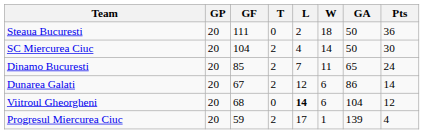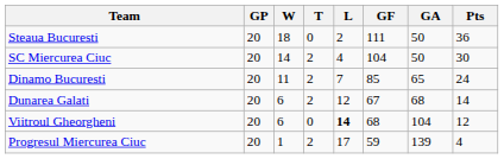 <table class="wikitable">
 <tr>
 <th width="40%">Team</th>
 <th width="5%">GP</th>
-<th width="7.5%">GF</th>
+<th width="5%">W</th>
 <th width="5%">T</th>
 <th width="5%">L</th>
-<th width="5%">W</th>
+<th width="7.5%">GF</th>
 <th width="7.5%">GA</th>
 <th width="7.5%">Pts</th>
 </tr>
 <tr>
 <td><a href='#'>Steaua Bucuresti</a></td>
 <td>20</td>
-<td>111</td>
+<td>18</td>
 <td>0</td>
 <td>2</td>
-<td>18</td>
+<td>111</td>
 <td>50</td>
 <td>36</td>
 </tr>
 <tr>
 <td><a href='#'>SC Miercurea Ciuc</a></td>
 <td>20</td>
-<td>104</td>
+<td>14</td>
 <td>2</td>
 <td>4</td>
-<td>14</td>
+<td>104</td>
 <td>50</td>
 <td>30</td>
 </tr>
 <tr>
 <td><a href='#'>Dinamo Bucuresti</a></td>
 <td>20</td>
-<td>85</td>
+<td>11</td>
 <td>2</td>
 <td>7</td>
-<td>11</td>
+<td>85</td>
 <td>65</td>
 <td>24</td>
 </tr>
 <tr>
 <td><a href='#'>Dunarea Galati</a></td>
 <td>20</td>
-<td>67</td>
+<td>6</td>
 <td>2</td>
 <td>12</td>
-<td>6</td>
-<td>86</td>
+<td>67</td>
+<td>68</td>
 <td>14</td>
 </tr>
 <tr>
 <td><a href='#'>Viitroul Gheorgheni</a></td>
 <td>20</td>
-<td>68</td>
+<td>6</td>
 <td>0</td>
 <td><strong>14</strong></td>
-<td>6</td>
+<td>68</td>
 <td>104</td>
 <td>12</td>
 </tr>
 <tr>
 <td><a href='#'>Progresul Miercurea Ciuc</a></td>
 <td>20</td>
-<td>59</td>
+<td>1</td>
 <td>2</td>
 <td>17</td>
-<td>1</td>
+<td>59</td>
 <td>139</td>
 <td>4</td>
 </tr>
 </table>
